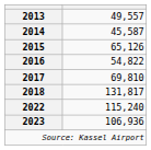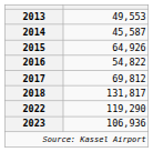 <table class="wikitable" style="text-align: right; width:200px;" align="center">
 <tr>
 <th style="width:75px"></th>
 <th></th>
 </tr>
 <tr>
 <th>2013</th>
-<td>49,557</td>
+<td>49,553</td>
 </tr>
 <tr>
 <th>2014</th>
 <td> 45,587</td>
 </tr>
 <tr>
 <th>2015</th>
-<td> 65,126</td>
+<td> 64,926</td>
 </tr>
 <tr>
 <th>2016</th>
 <td> 54,822</td>
 </tr>
 <tr>
 <th>2017</th>
-<td> 69,810</td>
+<td> 69,812</td>
 </tr>
 <tr>
 <th>2018</th>
 <td> 131,817</td>
 </tr>
 <tr>
 <th>2022</th>
-<td>115,240</td>
+<td>119,290</td>
 </tr>
 <tr>
 <th>2023</th>
 <td>106,936</td>
 </tr>
 <tr>
 <td colspan=5 align="right"><small><em>Source: Kassel Airport</small></td>
 </tr>
 </table>
